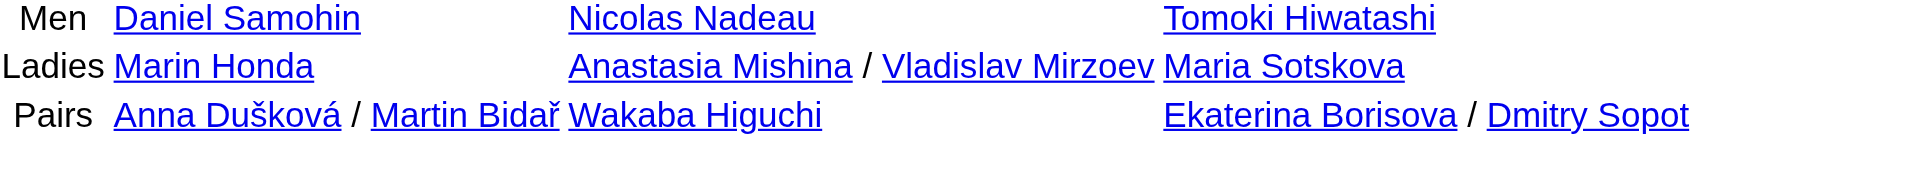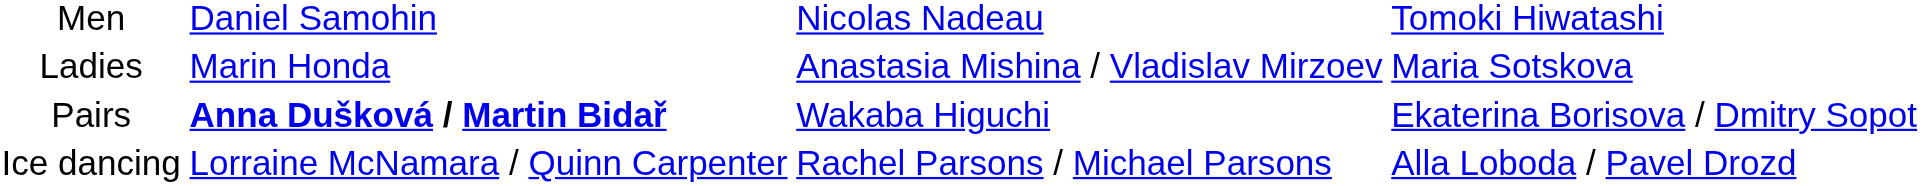 <table>
 <tr>
 <td align=center>Men</td>
 <td> <a href='#'>Daniel Samohin</a></td>
 <td> <a href='#'>Nicolas Nadeau</a></td>
 <td> <a href='#'>Tomoki Hiwatashi</a></td>
 </tr>
 <tr>
 <td align=center>Ladies</td>
 <td> <a href='#'>Marin Honda</a></td>
 <td> <a href='#'>Anastasia Mishina</a> / <a href='#'>Vladislav Mirzoev</a></td>
 <td> <a href='#'>Maria Sotskova</a></td>
 </tr>
 <tr>
 <td align=center>Pairs</td>
-<td> <a href='#'>Anna Dušková</a> / <a href='#'>Martin Bidař</a></td>
+<td><strong> <a href='#'>Anna Dušková</a> / <a href='#'>Martin Bidař</a></strong></td>
 <td> <a href='#'>Wakaba Higuchi</a></td>
 <td> <a href='#'>Ekaterina Borisova</a> / <a href='#'>Dmitry Sopot</a></td>
 </tr>
+<tr>
+<td align=center>Ice dancing</td>
+<td> <a href='#'>Lorraine McNamara</a> / <a href='#'>Quinn Carpenter</a></td>
+<td> <a href='#'>Rachel Parsons</a> / <a href='#'>Michael Parsons</a></td>
+<td> <a href='#'>Alla Loboda</a> / <a href='#'>Pavel Drozd</a></td>
+</tr>
 </table>
